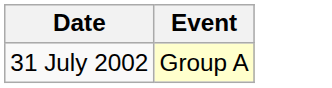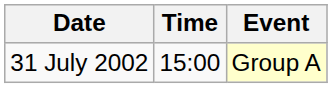 <table class = "wikitable" style="text-align:center;">
 <tr>
 <th>Date</th>
+<th>Time</th>
 <th>Event</th>
 </tr>
 <tr>
 <td>31 July 2002</td>
+<td>15:00</td>
 <td bgcolor=ffffcc>Group A</td>
 </tr>
 </table>
